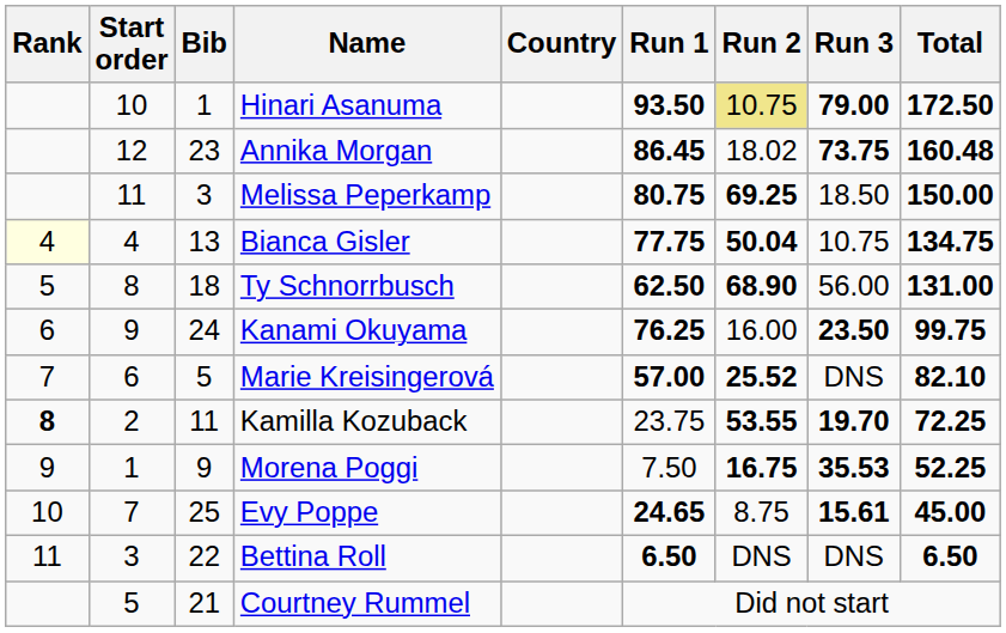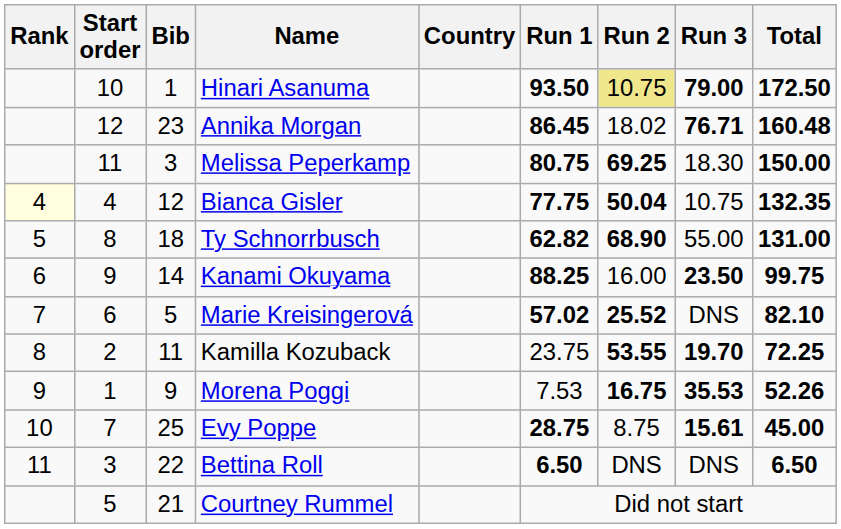 <table class="wikitable sortable" style="text-align:center">
 <tr>
 <th>Rank</th>
 <th>Start<br>order</th>
 <th>Bib</th>
 <th>Name</th>
 <th>Country</th>
 <th>Run 1</th>
 <th>Run 2</th>
 <th>Run 3</th>
 <th>Total</th>
 </tr>
 <tr>
 <td></td>
 <td>10</td>
 <td>1</td>
 <td align=left><a href='#'>Hinari Asanuma</a></td>
 <td align=left></td>
 <td><strong>93.50</strong></td>
 <td style="background: khaki;">10.75</td>
 <td><strong>79.00</strong></td>
 <td><strong>172.50</strong></td>
 </tr>
 <tr>
 <td></td>
 <td>12</td>
 <td>23</td>
 <td align=left><a href='#'>Annika Morgan</a></td>
 <td align=left></td>
 <td><strong>86.45</strong></td>
 <td>18.02</td>
-<td><strong>73.75</strong></td>
+<td><strong>76.71</strong></td>
 <td><strong>160.48</strong></td>
 </tr>
 <tr>
 <td></td>
 <td>11</td>
 <td>3</td>
 <td align=left><a href='#'>Melissa Peperkamp</a></td>
 <td align=left></td>
 <td><strong>80.75</strong></td>
 <td><strong>69.25</strong></td>
-<td>18.50</td>
+<td>18.30</td>
 <td><strong>150.00</strong></td>
 </tr>
 <tr>
 <td style="background: lightyellow;">4</td>
 <td>4</td>
-<td>13</td>
+<td>12</td>
 <td align=left><a href='#'>Bianca Gisler</a></td>
 <td align=left></td>
 <td><strong>77.75</strong></td>
 <td><strong>50.04</strong></td>
 <td>10.75</td>
-<td><strong>134.75</strong></td>
+<td><strong>132.35</strong></td>
 </tr>
 <tr>
 <td>5</td>
 <td>8</td>
 <td>18</td>
 <td align=left><a href='#'>Ty Schnorrbusch</a></td>
 <td align=left></td>
-<td><strong>62.50</strong></td>
+<td><strong>62.82</strong></td>
 <td><strong>68.90</strong></td>
-<td>56.00</td>
+<td>55.00</td>
 <td><strong>131.00</strong></td>
 </tr>
 <tr>
 <td>6</td>
 <td>9</td>
-<td>24</td>
+<td>14</td>
 <td align=left><a href='#'>Kanami Okuyama</a></td>
 <td align=left></td>
-<td><strong>76.25</strong></td>
+<td><strong>88.25</strong></td>
 <td>16.00</td>
 <td><strong>23.50</strong></td>
 <td><strong>99.75</strong></td>
 </tr>
 <tr>
 <td>7</td>
 <td>6</td>
 <td>5</td>
 <td align=left><a href='#'>Marie Kreisingerová</a></td>
 <td align=left></td>
-<td><strong>57.00</strong></td>
+<td><strong>57.02</strong></td>
 <td><strong>25.52</strong></td>
 <td>DNS</td>
 <td><strong>82.10</strong></td>
 </tr>
 <tr>
-<td><strong>8</strong></td>
+<td>8</td>
 <td>2</td>
 <td>11</td>
 <td align=left>Kamilla Kozuback</td>
 <td align=left></td>
 <td>23.75</td>
 <td><strong>53.55</strong></td>
 <td><strong>19.70</strong></td>
 <td><strong>72.25</strong></td>
 </tr>
 <tr>
 <td>9</td>
 <td>1</td>
 <td>9</td>
 <td align=left><a href='#'>Morena Poggi</a></td>
 <td align=left></td>
-<td>7.50</td>
+<td>7.53</td>
 <td><strong>16.75</strong></td>
 <td><strong>35.53</strong></td>
-<td><strong>52.25</strong></td>
+<td><strong>52.26</strong></td>
 </tr>
 <tr>
 <td>10</td>
 <td>7</td>
 <td>25</td>
 <td align=left><a href='#'>Evy Poppe</a></td>
 <td align=left></td>
-<td><strong>24.65</strong></td>
+<td><strong>28.75</strong></td>
 <td>8.75</td>
 <td><strong>15.61</strong></td>
 <td><strong>45.00</strong></td>
 </tr>
 <tr>
 <td>11</td>
 <td>3</td>
 <td>22</td>
 <td align=left><a href='#'>Bettina Roll</a></td>
 <td align=left></td>
 <td><strong>6.50</strong></td>
 <td>DNS</td>
 <td>DNS</td>
 <td><strong>6.50</strong></td>
 </tr>
 <tr>
 <td></td>
 <td>5</td>
 <td>21</td>
 <td align=left><a href='#'>Courtney Rummel</a></td>
 <td align=left></td>
 <td colspan=4>Did not start</td>
 </tr>
 </table>
